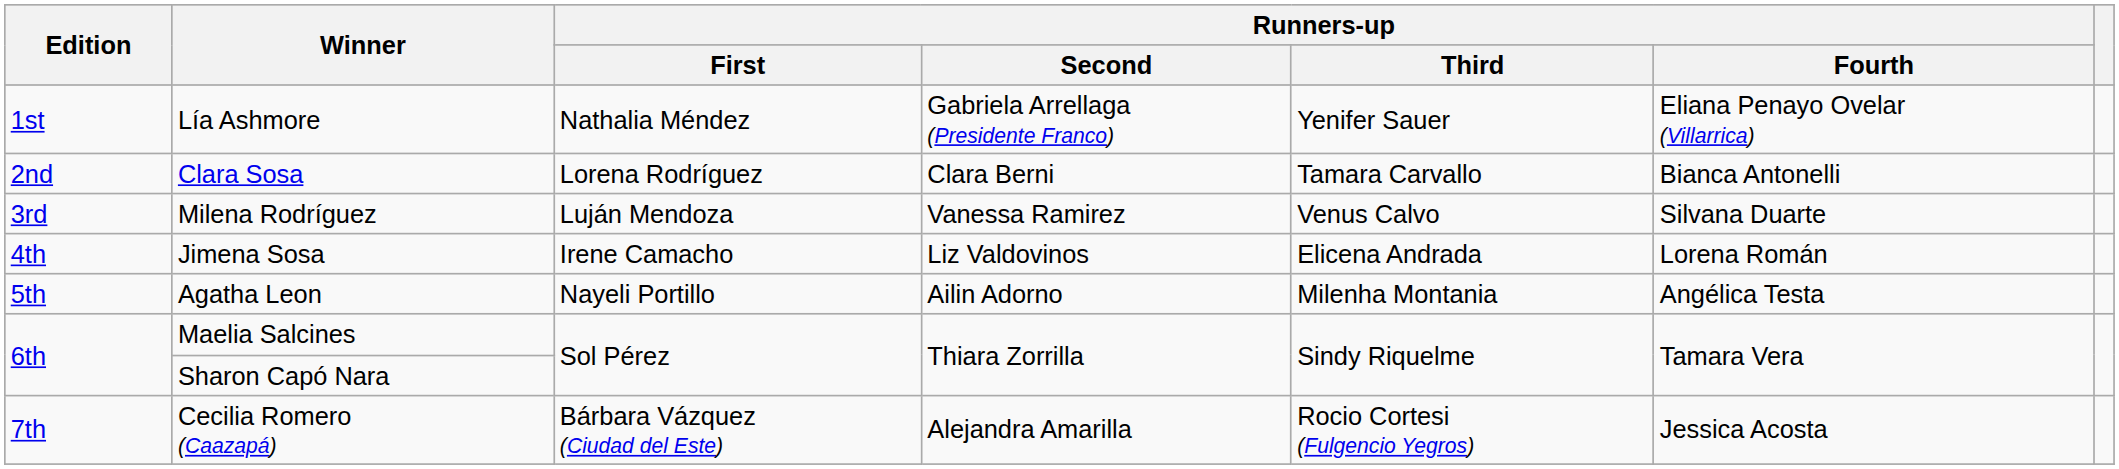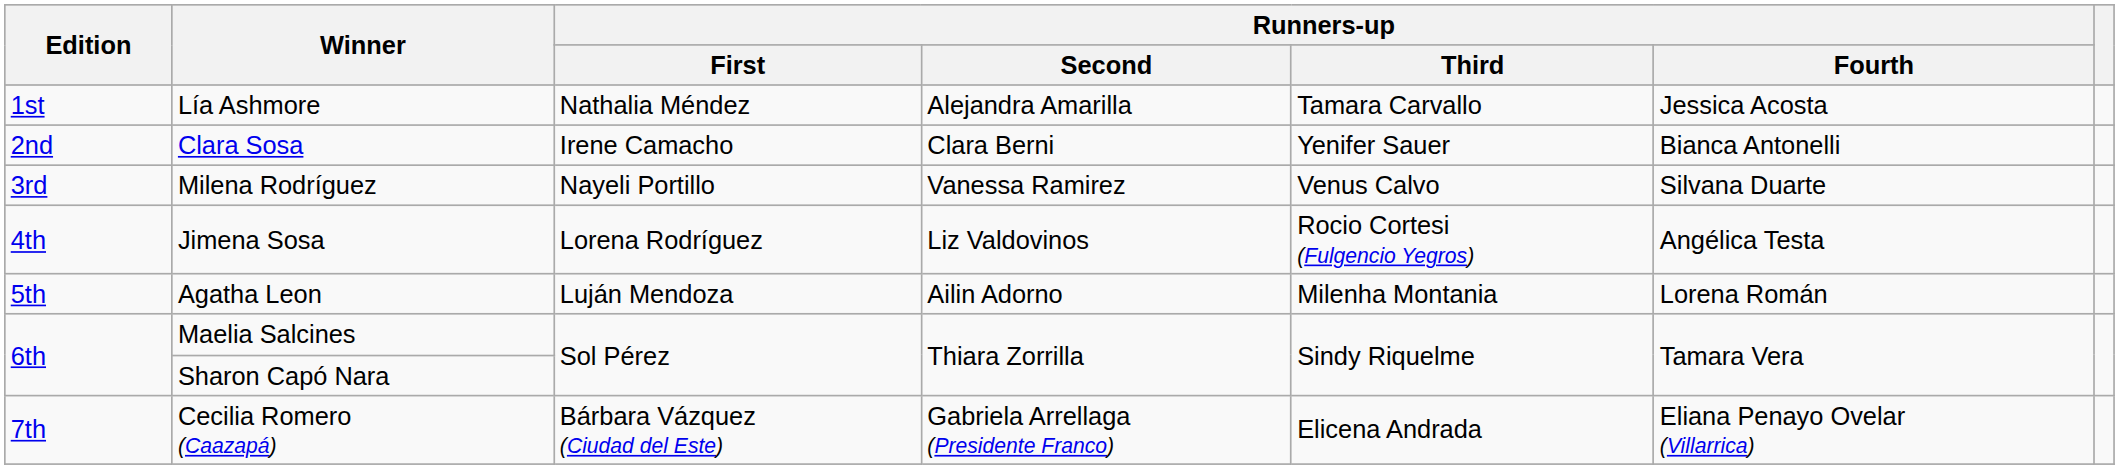 <table class="wikitable defaultcenter" style="font-size:95%; width:100%">
 <tr>
 <th rowspan=2>Edition</th>
 <th rowspan=2>Winner</th>
 <th colspan=4>Runners-up</th>
 <th rowspan=2></th>
 </tr>
 <tr>
 <th>First</th>
 <th>Second</th>
 <th>Third</th>
 <th>Fourth</th>
 </tr>
 <tr>
 <td><a href='#'>1st</a></td>
 <td>Lía Ashmore<br></td>
 <td>Nathalia Méndez<br></td>
-<td>Gabriela Arrellaga<br><em><small>(<a href='#'>Presidente Franco</a>)</small></em></td>
-<td>Yenifer Sauer<br></td>
-<td>Eliana Penayo Ovelar<br><em><small>(<a href='#'>Villarrica</a>)</small></em></td>
+<td>Alejandra Amarilla<br></td>
+<td>Tamara Carvallo<br></td>
+<td>Jessica Acosta<br></td>
 <td></td>
 </tr>
 <tr>
 <td><a href='#'>2nd</a></td>
 <td><a href='#'>Clara Sosa</a><br></td>
-<td>Lorena Rodríguez<br></td>
+<td>Irene Camacho<br></td>
 <td>Clara Berni<br></td>
-<td>Tamara Carvallo<br></td>
+<td>Yenifer Sauer<br></td>
 <td>Bianca Antonelli<br></td>
 <td></td>
 </tr>
 <tr>
 <td><a href='#'>3rd</a></td>
 <td>Milena Rodríguez<br></td>
-<td>Luján Mendoza<br></td>
+<td>Nayeli Portillo<br></td>
 <td>Vanessa Ramirez<br></td>
 <td>Venus Calvo<br></td>
 <td>Silvana Duarte<br></td>
 <td></td>
 </tr>
 <tr>
 <td><a href='#'>4th</a></td>
 <td>Jimena Sosa<br></td>
-<td>Irene Camacho<br></td>
+<td>Lorena Rodríguez<br></td>
 <td>Liz Valdovinos<br></td>
-<td>Elicena Andrada<br></td>
-<td>Lorena Román<br></td>
+<td>Rocio Cortesi<br><em><small>(<a href='#'>Fulgencio Yegros</a>)</small></em></td>
+<td>Angélica Testa<br></td>
 <td></td>
 </tr>
 <tr>
 <td><a href='#'>5th</a></td>
 <td>Agatha Leon<br></td>
-<td>Nayeli Portillo<br></td>
+<td>Luján Mendoza<br></td>
 <td>Ailin Adorno<br></td>
 <td>Milenha Montania<br></td>
-<td>Angélica Testa<br></td>
+<td>Lorena Román<br></td>
 <td></td>
 </tr>
 <tr>
 <td rowspan=2><a href='#'>6th</a></td>
 <td>Maelia Salcines<br></td>
 <td rowspan=2>Sol Pérez<br></td>
 <td rowspan=2>Thiara Zorrilla<br></td>
 <td rowspan=2>Sindy Riquelme<br></td>
 <td rowspan=2>Tamara Vera<br></td>
 <td rowspan=2></td>
 </tr>
 <tr>
 <td>Sharon Capó Nara<br></td>
 </tr>
 <tr>
 <td><a href='#'>7th</a></td>
 <td>Cecilia Romero<br><em><small>(<a href='#'>Caazapá</a>)</small></em></td>
 <td>Bárbara Vázquez<br><em><small>(<a href='#'>Ciudad del Este</a>)</small></em></td>
-<td>Alejandra Amarilla<br></td>
-<td>Rocio Cortesi<br><em><small>(<a href='#'>Fulgencio Yegros</a>)</small></em></td>
-<td>Jessica Acosta<br></td>
+<td>Gabriela Arrellaga<br><em><small>(<a href='#'>Presidente Franco</a>)</small></em></td>
+<td>Elicena Andrada<br></td>
+<td>Eliana Penayo Ovelar<br><em><small>(<a href='#'>Villarrica</a>)</small></em></td>
 <td></td>
 </tr>
 </table>
